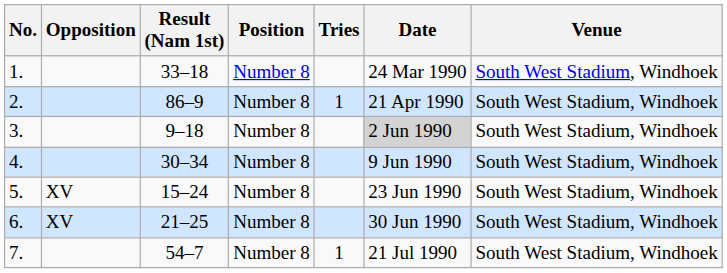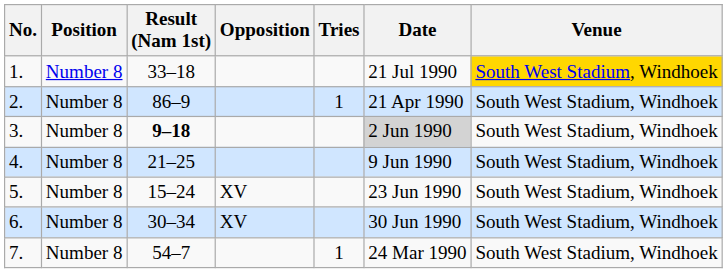 <table class="wikitable sortable">
 <tr>
 <th>No.</th>
+<th>Position</th>
+<th>Result<br>(Nam 1st)</th>
 <th>Opposition</th>
-<th>Result<br>(Nam 1st)</th>
-<th>Position</th>
 <th>Tries</th>
 <th>Date</th>
 <th>Venue</th>
 </tr>
 <tr>
 <td>1.</td>
+<td><a href='#'>Number 8</a></td>
+<td align="center">33–18</td>
 <td></td>
-<td align="center">33–18</td>
-<td><a href='#'>Number 8</a></td>
 <td></td>
-<td>24 Mar 1990</td>
-<td><a href='#'>South West Stadium</a>, Windhoek</td>
+<td>21 Jul 1990</td>
+<td style="background: gold;"><a href='#'>South West Stadium</a>, Windhoek</td>
 </tr>
 <tr style="background: #D0E6FF;">
 <td>2.</td>
+<td>Number 8</td>
+<td align="center">86–9</td>
 <td></td>
-<td align="center">86–9</td>
-<td>Number 8</td>
 <td align="center">1</td>
 <td>21 Apr 1990</td>
 <td>South West Stadium, Windhoek</td>
 </tr>
 <tr>
 <td>3.</td>
+<td>Number 8</td>
+<td align="center"><strong>9–18</strong></td>
 <td></td>
-<td align="center">9–18</td>
-<td>Number 8</td>
 <td></td>
 <td style="background: lightgrey;">2 Jun 1990</td>
 <td>South West Stadium, Windhoek</td>
 </tr>
 <tr style="background: #D0E6FF;">
 <td>4.</td>
+<td>Number 8</td>
+<td align="center">21–25</td>
 <td></td>
-<td align="center">30–34</td>
-<td>Number 8</td>
 <td></td>
 <td>9 Jun 1990</td>
 <td>South West Stadium, Windhoek</td>
 </tr>
 <tr>
 <td>5.</td>
+<td>Number 8</td>
+<td align="center">15–24</td>
 <td> XV</td>
-<td align="center">15–24</td>
-<td>Number 8</td>
 <td></td>
 <td>23 Jun 1990</td>
 <td>South West Stadium, Windhoek</td>
 </tr>
 <tr style="background: #D0E6FF;">
 <td>6.</td>
+<td>Number 8</td>
+<td align="center">30–34</td>
 <td> XV</td>
-<td align="center">21–25</td>
-<td>Number 8</td>
 <td></td>
 <td>30 Jun 1990</td>
 <td>South West Stadium, Windhoek</td>
 </tr>
 <tr>
 <td>7.</td>
+<td>Number 8</td>
+<td align="center">54–7</td>
 <td></td>
-<td align="center">54–7</td>
-<td>Number 8</td>
 <td align="center">1</td>
-<td>21 Jul 1990</td>
+<td>24 Mar 1990</td>
 <td>South West Stadium, Windhoek</td>
 </tr>
 </table>
